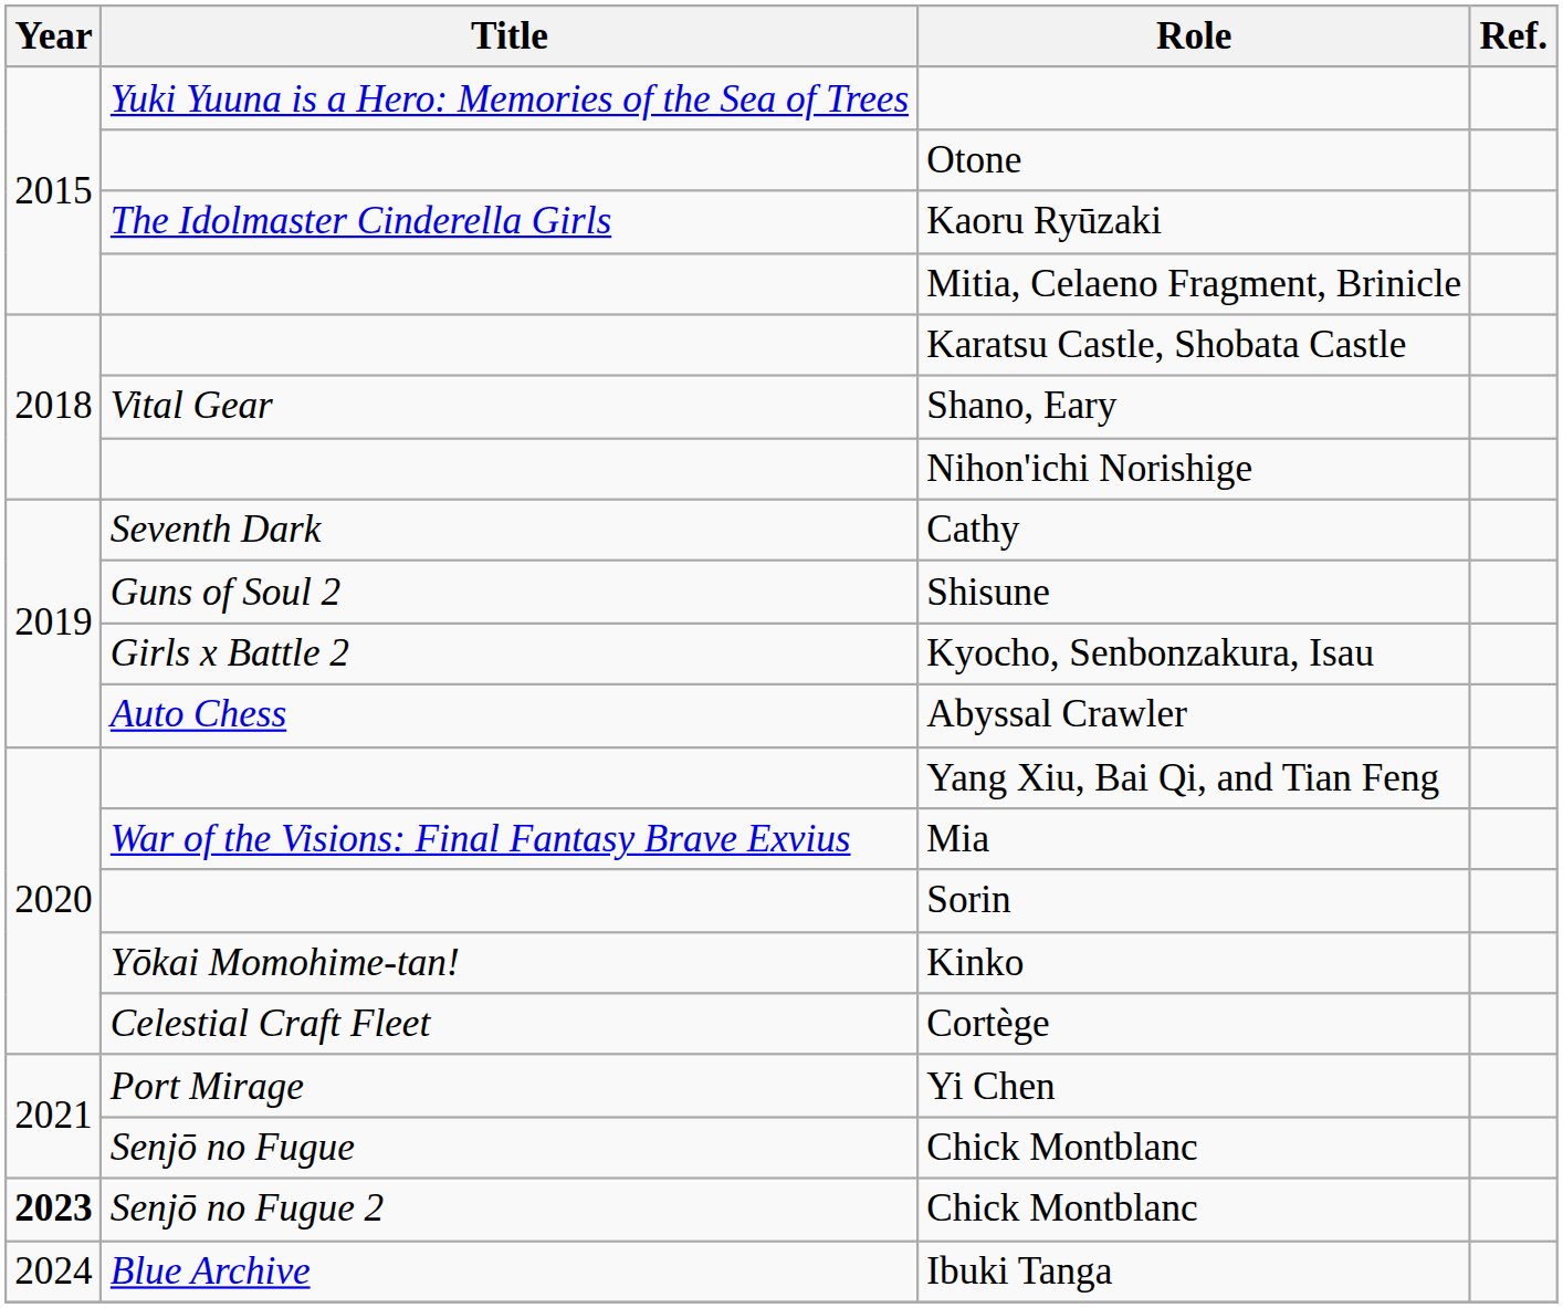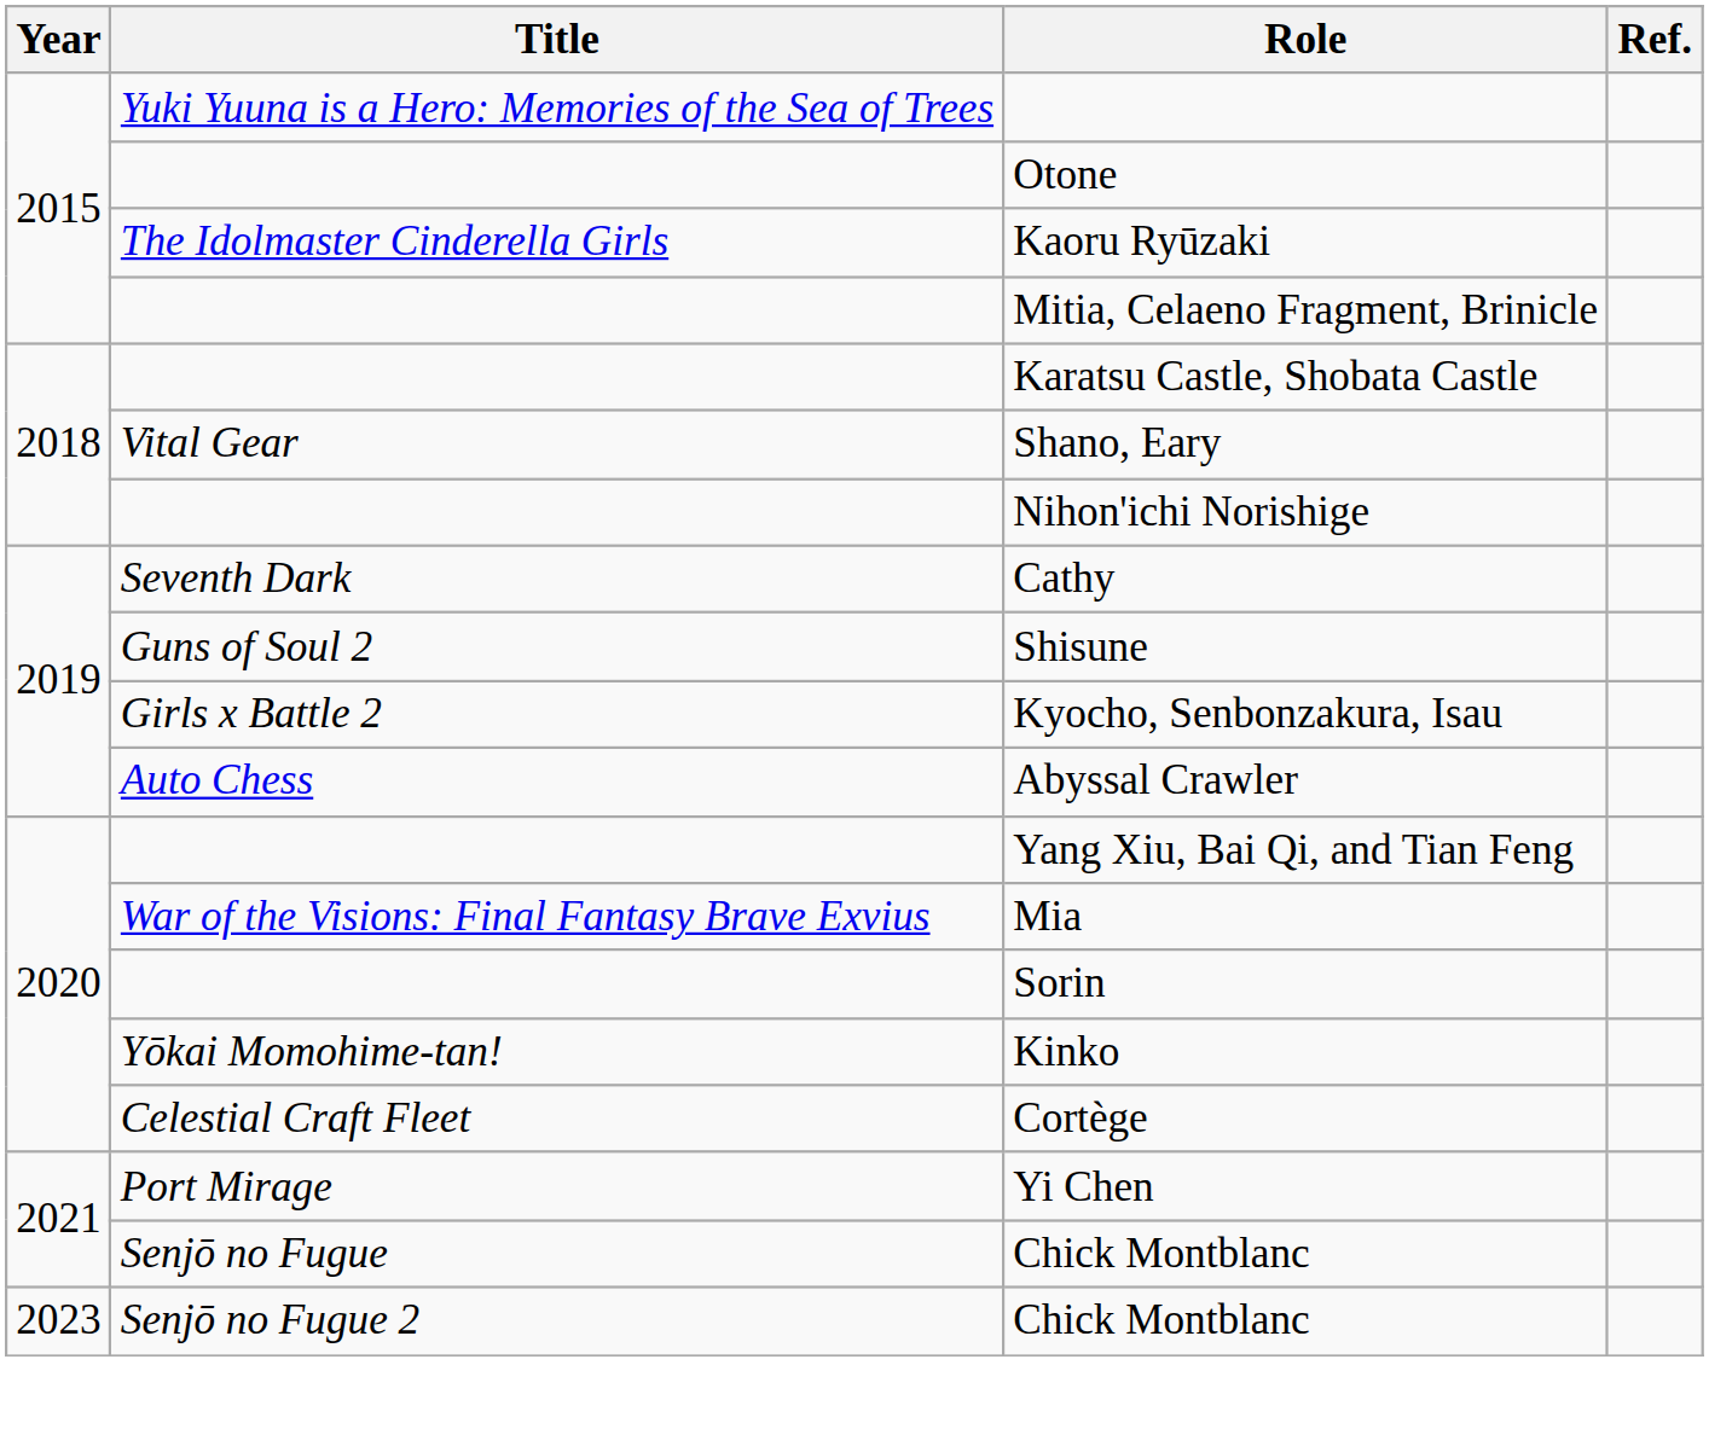 <table class="wikitable">
 <tr>
 <th>Year</th>
 <th>Title</th>
 <th>Role</th>
 <th>Ref.</th>
 </tr>
 <tr>
 <td rowspan="4">2015</td>
 <td><em><a href='#'>Yuki Yuuna is a Hero: Memories of the Sea of Trees</a></em></td>
 <td></td>
 <td></td>
 </tr>
 <tr>
 <td><em></em></td>
 <td>Otone</td>
 <td></td>
 </tr>
 <tr>
 <td><em><a href='#'>The Idolmaster Cinderella Girls</a></em></td>
 <td>Kaoru Ryūzaki</td>
 <td></td>
 </tr>
 <tr>
 <td><em></em></td>
 <td>Mitia, Celaeno Fragment, Brinicle</td>
 <td></td>
 </tr>
 <tr>
 <td rowspan="3">2018</td>
 <td><em></em></td>
 <td>Karatsu Castle, Shobata Castle</td>
 <td></td>
 </tr>
 <tr>
 <td><em>Vital Gear</em></td>
 <td>Shano, Eary</td>
 <td></td>
 </tr>
 <tr>
 <td><em></em></td>
 <td>Nihon'ichi Norishige</td>
 <td></td>
 </tr>
 <tr>
 <td rowspan="4">2019</td>
 <td><em>Seventh Dark</em></td>
 <td>Cathy</td>
 <td></td>
 </tr>
 <tr>
 <td><em>Guns of Soul 2</em></td>
 <td>Shisune</td>
 <td></td>
 </tr>
 <tr>
 <td><em>Girls x Battle 2</em></td>
 <td>Kyocho, Senbonzakura, Isau</td>
 <td></td>
 </tr>
 <tr>
 <td><em><a href='#'>Auto Chess</a></em></td>
 <td>Abyssal Crawler</td>
 <td></td>
 </tr>
 <tr>
 <td rowspan="5">2020</td>
 <td><em></em></td>
 <td>Yang Xiu, Bai Qi, and Tian Feng</td>
 <td></td>
 </tr>
 <tr>
 <td><em><a href='#'>War of the Visions: Final Fantasy Brave Exvius</a></em></td>
 <td>Mia</td>
 <td></td>
 </tr>
 <tr>
 <td><em></em></td>
 <td>Sorin</td>
 <td></td>
 </tr>
 <tr>
 <td><em>Yōkai Momohime-tan!</em></td>
 <td>Kinko</td>
 <td></td>
 </tr>
 <tr>
 <td><em>Celestial Craft Fleet</em></td>
 <td>Cortège</td>
 <td></td>
 </tr>
 <tr>
 <td rowspan="2">2021</td>
 <td><em>Port Mirage</em></td>
 <td>Yi Chen</td>
 <td></td>
 </tr>
 <tr>
 <td><em>Senjō no Fugue</em></td>
 <td>Chick Montblanc</td>
 <td></td>
 </tr>
 <tr>
-<td><strong>2023</strong></td>
+<td>2023</td>
 <td><em>Senjō no Fugue 2</em></td>
 <td>Chick Montblanc</td>
 <td></td>
 </tr>
 <tr>
-<td>2024</td>
-<td><em><a href='#'>Blue Archive</a></em></td>
-<td>Ibuki Tanga</td>
-<td></td>
-</tr>
-<tr>
 </tr>
 </table>
